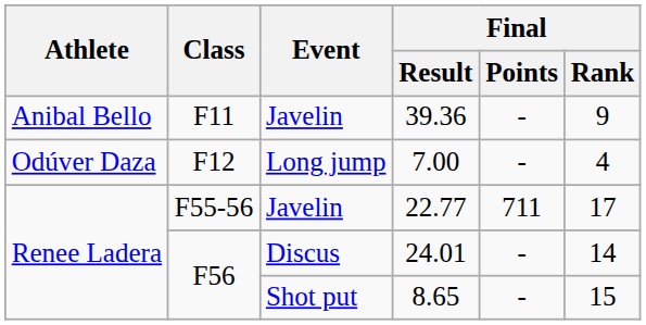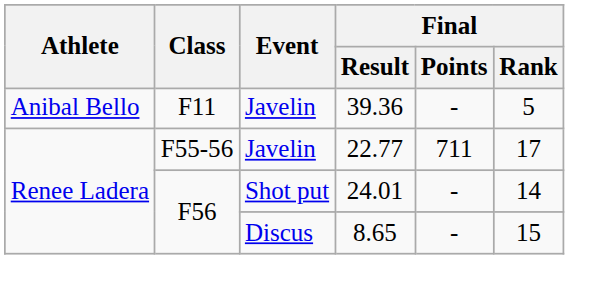 <table class=wikitable style="font-size:90%">
 <tr>
 <th rowspan="2">Athlete</th>
 <th rowspan="2">Class</th>
 <th rowspan="2">Event</th>
 <th colspan="3">Final</th>
 </tr>
 <tr>
 <th>Result</th>
 <th>Points</th>
 <th>Rank</th>
 </tr>
 <tr>
 <td><a href='#'>Anibal Bello</a></td>
 <td style="text-align:center;">F11</td>
 <td><a href='#'>Javelin</a></td>
 <td style="text-align:center;">39.36</td>
 <td style="text-align:center;">-</td>
-<td style="text-align:center;">9</td>
-</tr>
-<tr>
-<td><a href='#'>Odúver Daza</a></td>
-<td style="text-align:center;">F12</td>
-<td><a href='#'>Long jump</a></td>
-<td style="text-align:center;">7.00</td>
-<td style="text-align:center;">-</td>
-<td style="text-align:center;">4</td>
+<td style="text-align:center;">5</td>
 </tr>
 <tr>
 <td rowspan="3"><a href='#'>Renee Ladera</a></td>
 <td style="text-align:center;">F55-56</td>
 <td><a href='#'>Javelin</a></td>
 <td style="text-align:center;">22.77</td>
 <td style="text-align:center;">711</td>
 <td style="text-align:center;">17</td>
 </tr>
 <tr>
 <td rowspan="2" style="text-align:center;">F56</td>
-<td><a href='#'>Discus</a></td>
+<td><a href='#'>Shot put</a></td>
 <td style="text-align:center;">24.01</td>
 <td style="text-align:center;">-</td>
 <td style="text-align:center;">14</td>
 </tr>
 <tr>
-<td><a href='#'>Shot put</a></td>
+<td><a href='#'>Discus</a></td>
 <td style="text-align:center;">8.65</td>
 <td style="text-align:center;">-</td>
 <td style="text-align:center;">15</td>
 </tr>
 </table>
